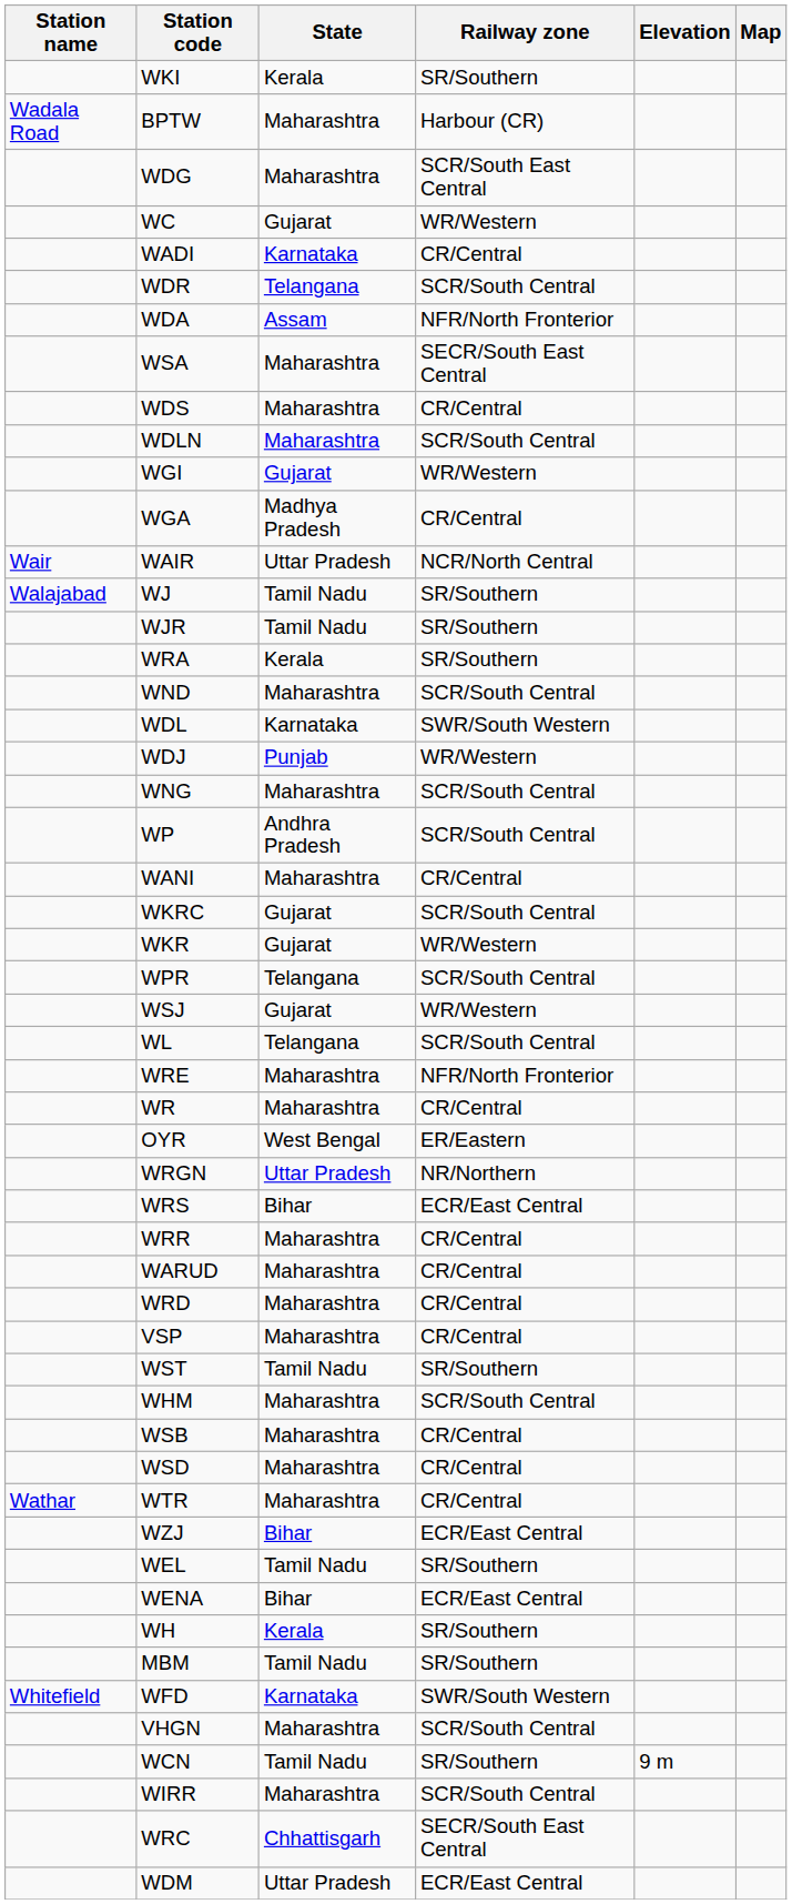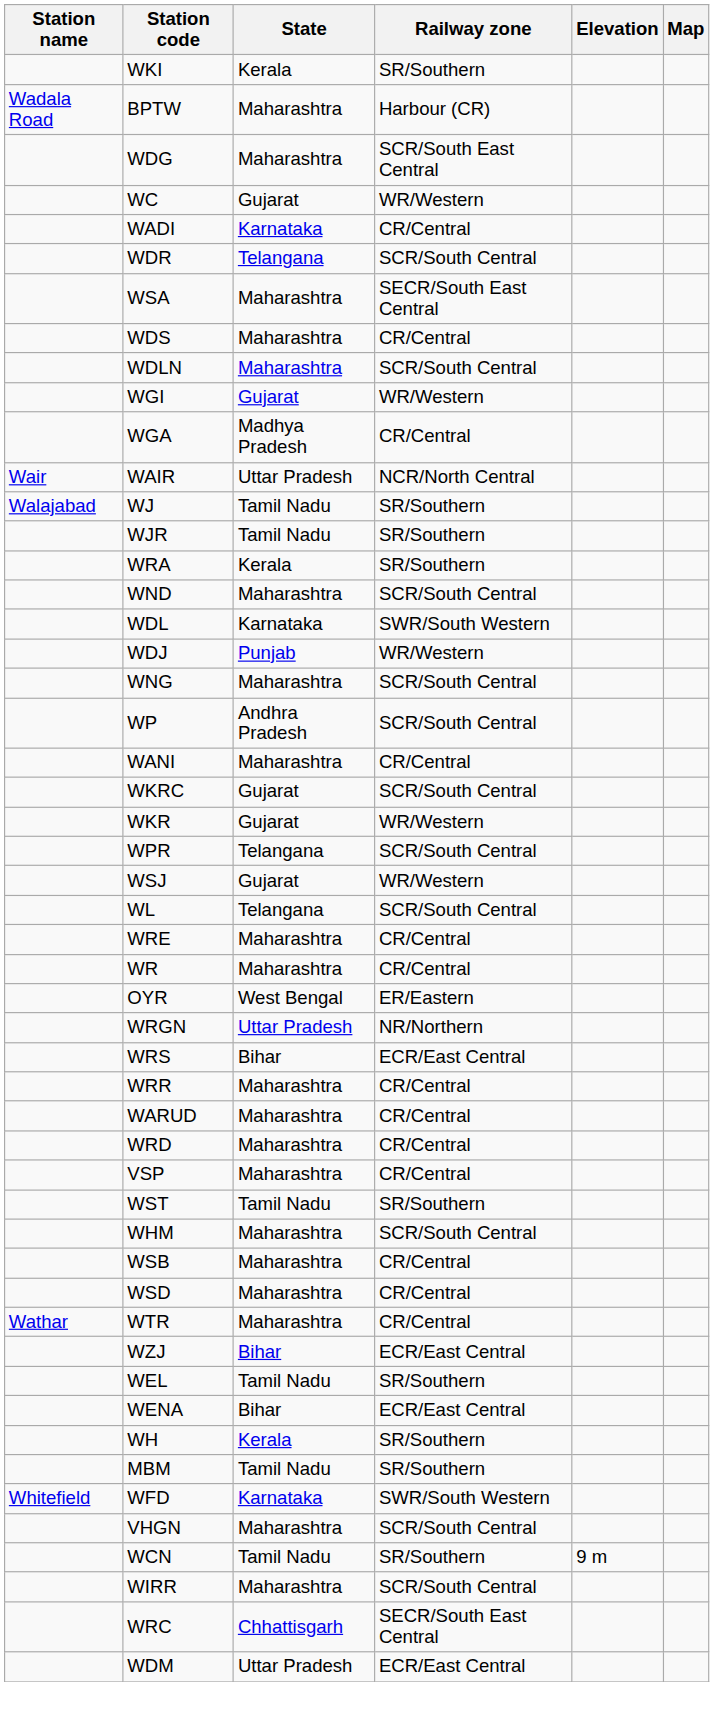 <table class="sortable wikitable">
 <tr>
 <th>Station name</th>
 <th>Station code</th>
 <th>State</th>
 <th>Railway zone</th>
 <th>Elevation</th>
 <th>Map</th>
 </tr>
 <tr>
 <td></td>
 <td>WKI</td>
 <td>Kerala</td>
 <td>SR/Southern</td>
 <td></td>
 <td></td>
 </tr>
 <tr>
 <td><a href='#'>Wadala Road</a></td>
 <td>BPTW</td>
 <td>Maharashtra</td>
 <td>Harbour (CR)</td>
 <td></td>
 <td></td>
 </tr>
 <tr>
 <td></td>
 <td>WDG</td>
 <td>Maharashtra</td>
 <td>SCR/South East Central</td>
 <td></td>
 <td></td>
 </tr>
 <tr>
 <td></td>
 <td>WC</td>
 <td>Gujarat</td>
 <td>WR/Western</td>
 <td></td>
 <td></td>
 </tr>
 <tr>
 <td></td>
 <td>WADI</td>
 <td><a href='#'>Karnataka</a></td>
 <td>CR/Central</td>
 <td></td>
 <td></td>
 </tr>
 <tr>
 <td></td>
 <td>WDR</td>
 <td><a href='#'>Telangana</a></td>
 <td>SCR/South Central</td>
-<td></td>
-<td></td>
-</tr>
-<tr>
-<td></td>
-<td>WDA</td>
-<td><a href='#'>Assam</a></td>
-<td>NFR/North Fronterior</td>
 <td></td>
 <td></td>
 </tr>
 <tr>
 <td></td>
 <td>WSA</td>
 <td>Maharashtra</td>
 <td>SECR/South East Central</td>
 <td></td>
 <td></td>
 </tr>
 <tr>
 <td></td>
 <td>WDS</td>
 <td>Maharashtra</td>
 <td>CR/Central</td>
 <td></td>
 <td></td>
 </tr>
 <tr>
 <td></td>
 <td>WDLN</td>
 <td><a href='#'>Maharashtra</a></td>
 <td>SCR/South Central</td>
 <td></td>
 <td></td>
 </tr>
 <tr>
 <td></td>
 <td>WGI</td>
 <td><a href='#'>Gujarat</a></td>
 <td>WR/Western</td>
 <td></td>
 <td></td>
 </tr>
 <tr>
 <td></td>
 <td>WGA</td>
 <td>Madhya Pradesh</td>
 <td>CR/Central</td>
 <td></td>
 <td></td>
 </tr>
 <tr>
 <td><a href='#'>Wair</a></td>
 <td>WAIR</td>
 <td>Uttar Pradesh</td>
 <td>NCR/North Central</td>
 <td></td>
 <td></td>
 </tr>
 <tr>
 <td><a href='#'>Walajabad</a></td>
 <td>WJ</td>
 <td>Tamil Nadu</td>
 <td>SR/Southern</td>
 <td></td>
 <td></td>
 </tr>
 <tr>
 <td></td>
 <td>WJR</td>
 <td>Tamil Nadu</td>
 <td>SR/Southern</td>
 <td></td>
 <td></td>
 </tr>
 <tr>
 <td></td>
 <td>WRA</td>
 <td>Kerala</td>
 <td>SR/Southern</td>
 <td></td>
 <td></td>
 </tr>
 <tr>
 <td></td>
 <td>WND</td>
 <td>Maharashtra</td>
 <td>SCR/South Central</td>
 <td></td>
 <td></td>
 </tr>
 <tr>
 <td></td>
 <td>WDL</td>
 <td>Karnataka</td>
 <td>SWR/South Western</td>
 <td></td>
 <td></td>
 </tr>
 <tr>
 <td></td>
 <td>WDJ</td>
 <td><a href='#'>Punjab</a></td>
 <td>WR/Western</td>
 <td></td>
 <td></td>
 </tr>
 <tr>
 <td></td>
 <td>WNG</td>
 <td>Maharashtra</td>
 <td>SCR/South Central</td>
 <td></td>
 <td></td>
 </tr>
 <tr>
 <td></td>
 <td>WP</td>
 <td>Andhra Pradesh</td>
 <td>SCR/South Central</td>
 <td></td>
 <td></td>
 </tr>
 <tr>
 <td></td>
 <td>WANI</td>
 <td>Maharashtra</td>
 <td>CR/Central</td>
 <td></td>
 <td></td>
 </tr>
 <tr>
 <td></td>
 <td>WKRC</td>
 <td>Gujarat</td>
 <td>SCR/South Central</td>
 <td></td>
 <td></td>
 </tr>
 <tr>
 <td></td>
 <td>WKR</td>
 <td>Gujarat</td>
 <td>WR/Western</td>
 <td></td>
 <td></td>
 </tr>
 <tr>
 <td></td>
 <td>WPR</td>
 <td>Telangana</td>
 <td>SCR/South Central</td>
 <td></td>
 <td></td>
 </tr>
 <tr>
 <td></td>
 <td>WSJ</td>
 <td>Gujarat</td>
 <td>WR/Western</td>
 <td></td>
 <td></td>
 </tr>
 <tr>
 <td></td>
 <td>WL</td>
 <td>Telangana</td>
 <td>SCR/South Central</td>
 <td></td>
 <td></td>
 </tr>
 <tr>
 <td></td>
 <td>WRE</td>
 <td>Maharashtra</td>
-<td>NFR/North Fronterior</td>
+<td>CR/Central</td>
 <td></td>
 <td></td>
 </tr>
 <tr>
 <td></td>
 <td>WR</td>
 <td>Maharashtra</td>
 <td>CR/Central</td>
 <td></td>
 <td></td>
 </tr>
 <tr>
 <td></td>
 <td>OYR</td>
 <td>West Bengal</td>
 <td>ER/Eastern</td>
 <td></td>
 <td></td>
 </tr>
 <tr>
 <td></td>
 <td>WRGN</td>
 <td><a href='#'>Uttar Pradesh</a></td>
 <td>NR/Northern</td>
 <td></td>
 <td></td>
 </tr>
 <tr>
 <td></td>
 <td>WRS</td>
 <td>Bihar</td>
 <td>ECR/East Central</td>
 <td></td>
 <td></td>
 </tr>
 <tr>
 <td></td>
 <td>WRR</td>
 <td>Maharashtra</td>
 <td>CR/Central</td>
 <td></td>
 <td></td>
 </tr>
 <tr>
 <td></td>
 <td>WARUD</td>
 <td>Maharashtra</td>
 <td>CR/Central</td>
 <td></td>
 <td></td>
 </tr>
 <tr>
 <td></td>
 <td>WRD</td>
 <td>Maharashtra</td>
 <td>CR/Central</td>
 <td></td>
 <td></td>
 </tr>
 <tr>
 <td></td>
 <td>VSP</td>
 <td>Maharashtra</td>
 <td>CR/Central</td>
 <td></td>
 <td></td>
 </tr>
 <tr>
 <td></td>
 <td>WST</td>
 <td>Tamil Nadu</td>
 <td>SR/Southern</td>
 <td></td>
 <td></td>
 </tr>
 <tr>
 <td></td>
 <td>WHM</td>
 <td>Maharashtra</td>
 <td>SCR/South Central</td>
 <td></td>
 <td></td>
 </tr>
 <tr>
 <td></td>
 <td>WSB</td>
 <td>Maharashtra</td>
 <td>CR/Central</td>
 <td></td>
 <td></td>
 </tr>
 <tr>
 <td></td>
 <td>WSD</td>
 <td>Maharashtra</td>
 <td>CR/Central</td>
 <td></td>
 <td></td>
 </tr>
 <tr>
 <td><a href='#'>Wathar</a></td>
 <td>WTR</td>
 <td>Maharashtra</td>
 <td>CR/Central</td>
 <td></td>
 <td></td>
 </tr>
 <tr>
 <td></td>
 <td>WZJ</td>
 <td><a href='#'>Bihar</a></td>
 <td>ECR/East Central</td>
 <td></td>
 <td></td>
 </tr>
 <tr>
 <td></td>
 <td>WEL</td>
 <td>Tamil Nadu</td>
 <td>SR/Southern</td>
 <td></td>
 <td></td>
 </tr>
 <tr>
 <td></td>
 <td>WENA</td>
 <td>Bihar</td>
 <td>ECR/East Central</td>
 <td></td>
 <td></td>
 </tr>
 <tr>
 <td></td>
 <td>WH</td>
 <td><a href='#'>Kerala</a></td>
 <td>SR/Southern</td>
 <td></td>
 <td></td>
 </tr>
 <tr>
 <td></td>
 <td>MBM</td>
 <td>Tamil Nadu</td>
 <td>SR/Southern</td>
 <td></td>
 <td></td>
 </tr>
 <tr>
 <td><a href='#'>Whitefield</a></td>
 <td>WFD</td>
 <td><a href='#'>Karnataka</a></td>
 <td>SWR/South Western</td>
 <td></td>
 <td></td>
 </tr>
 <tr>
 <td></td>
 <td>VHGN</td>
 <td>Maharashtra</td>
 <td>SCR/South Central</td>
 <td></td>
 <td></td>
 </tr>
 <tr>
 <td></td>
 <td>WCN</td>
 <td>Tamil Nadu</td>
 <td>SR/Southern</td>
 <td>9 m</td>
 <td></td>
 </tr>
 <tr>
 <td></td>
 <td>WIRR</td>
 <td>Maharashtra</td>
 <td>SCR/South Central</td>
 <td></td>
 <td></td>
 </tr>
 <tr>
 <td></td>
 <td>WRC</td>
 <td><a href='#'>Chhattisgarh</a></td>
 <td>SECR/South East Central</td>
 <td></td>
 <td></td>
 </tr>
 <tr>
 <td></td>
 <td>WDM</td>
 <td>Uttar Pradesh</td>
 <td>ECR/East Central</td>
 <td></td>
 <td></td>
 </tr>
 </table>
